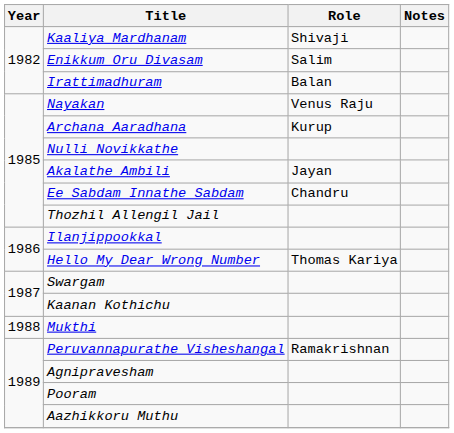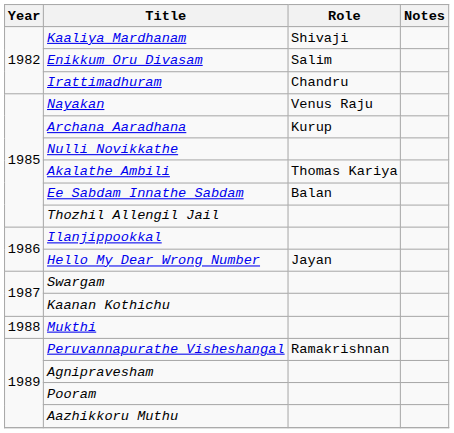 <table class="wikitable sortable">
 <tr>
 <th>Year</th>
 <th>Title</th>
 <th>Role</th>
 <th class="unsortable">Notes</th>
 </tr>
 <tr>
 <td rowspan=3>1982</td>
 <td><em><a href='#'>Kaaliya Mardhanam</a></em></td>
 <td>Shivaji</td>
 <td></td>
 </tr>
 <tr>
 <td><em><a href='#'>Enikkum Oru Divasam</a></em></td>
 <td>Salim</td>
 <td></td>
 </tr>
 <tr>
 <td><em><a href='#'>Irattimadhuram</a></em></td>
-<td>Balan</td>
+<td>Chandru</td>
 <td></td>
 </tr>
 <tr>
 <td rowspan=6>1985</td>
 <td><em><a href='#'>Nayakan</a></em></td>
 <td>Venus Raju</td>
 <td></td>
 </tr>
 <tr>
 <td><em><a href='#'>Archana Aaradhana</a></em></td>
 <td>Kurup</td>
 <td></td>
 </tr>
 <tr>
 <td><em><a href='#'>Nulli Novikkathe</a></em></td>
 <td></td>
 <td></td>
 </tr>
 <tr>
 <td><em><a href='#'>Akalathe Ambili</a></em></td>
-<td>Jayan</td>
+<td>Thomas Kariya</td>
 <td></td>
 </tr>
 <tr>
 <td><em><a href='#'>Ee Sabdam Innathe Sabdam</a></em></td>
-<td>Chandru</td>
+<td>Balan</td>
 <td></td>
 </tr>
 <tr>
 <td><em>Thozhil Allengil Jail</em></td>
 <td></td>
 <td></td>
 </tr>
 <tr>
 <td rowspan=2>1986</td>
 <td><em><a href='#'>Ilanjippookkal</a></em></td>
 <td></td>
 <td></td>
 </tr>
 <tr>
 <td><em><a href='#'>Hello My Dear Wrong Number</a></em></td>
-<td>Thomas Kariya</td>
+<td>Jayan</td>
 <td></td>
 </tr>
 <tr>
 <td rowspan=2>1987</td>
 <td><em>Swargam</em></td>
 <td></td>
 <td></td>
 </tr>
 <tr>
 <td><em>Kaanan Kothichu</em></td>
 <td></td>
 <td></td>
 </tr>
 <tr>
 <td>1988</td>
 <td><em><a href='#'>Mukthi</a></em></td>
 <td></td>
 <td></td>
 </tr>
 <tr>
 <td rowspan=4>1989</td>
 <td><em><a href='#'>Peruvannapurathe Visheshangal</a></em></td>
 <td>Ramakrishnan</td>
 <td></td>
 </tr>
 <tr>
 <td><em>Agnipravesham</em></td>
 <td></td>
 <td></td>
 </tr>
 <tr>
 <td><em>Pooram</em></td>
 <td></td>
 <td></td>
 </tr>
 <tr>
 <td><em>Aazhikkoru Muthu</em></td>
 <td></td>
 <td></td>
 </tr>
 <tr>
 </tr>
 </table>
